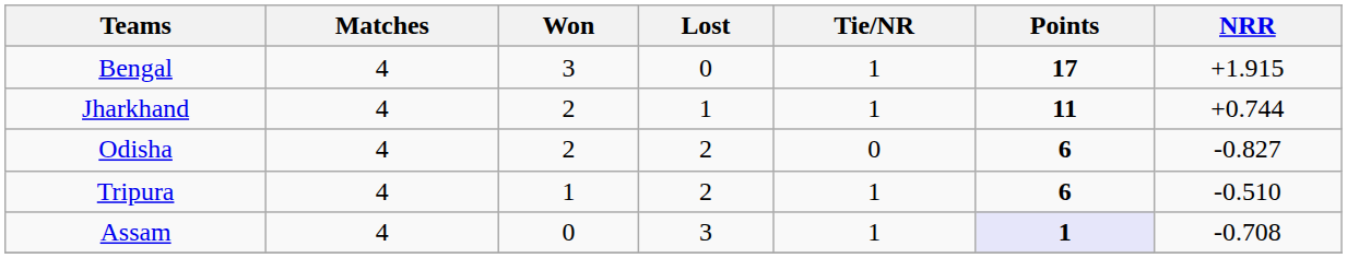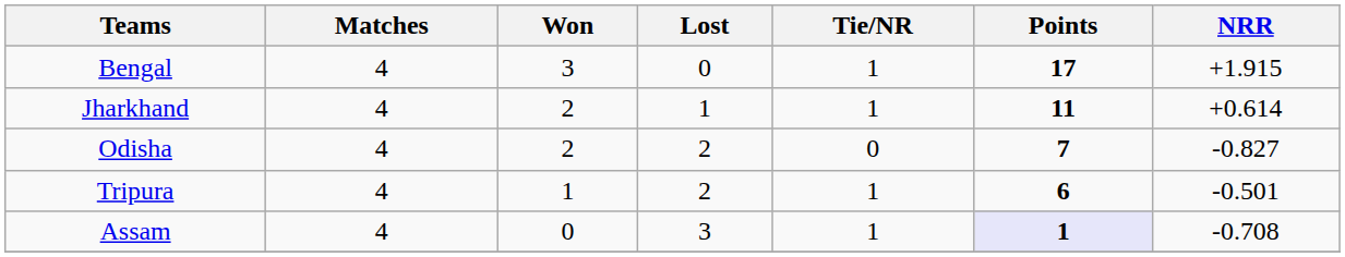 <table class="wikitable sortable" style="text-align: center; width:65%">
 <tr>
 <th>Teams</th>
 <th>Matches</th>
 <th>Won</th>
 <th>Lost</th>
 <th>Tie/NR</th>
 <th>Points</th>
 <th><a href='#'>NRR</a></th>
 </tr>
 <tr -bgcolor="#ccffcc">
 <td><a href='#'>Bengal</a></td>
 <td>4</td>
 <td>3</td>
 <td>0</td>
 <td>1</td>
 <td><strong>17</strong></td>
 <td>+1.915</td>
 </tr>
 <tr -bgcolor="#ccffcc">
 <td><a href='#'>Jharkhand</a></td>
 <td>4</td>
 <td>2</td>
 <td>1</td>
 <td>1</td>
 <td><strong>11</strong></td>
-<td>+0.744</td>
+<td>+0.614</td>
 </tr>
 <tr>
 <td><a href='#'>Odisha</a></td>
 <td>4</td>
 <td>2</td>
 <td>2</td>
 <td>0</td>
-<td><strong>6</strong></td>
+<td><strong>7</strong></td>
 <td>-0.827</td>
 </tr>
 <tr>
 <td><a href='#'>Tripura</a></td>
 <td>4</td>
 <td>1</td>
 <td>2</td>
 <td>1</td>
 <td><strong>6</strong></td>
-<td>-0.510</td>
+<td>-0.501</td>
 </tr>
 <tr>
 <td><a href='#'>Assam</a></td>
 <td>4</td>
 <td>0</td>
 <td>3</td>
 <td>1</td>
 <td style="background: lavender;"><strong>1</strong></td>
 <td>-0.708</td>
 </tr>
 <tr>
 </tr>
 </table>
